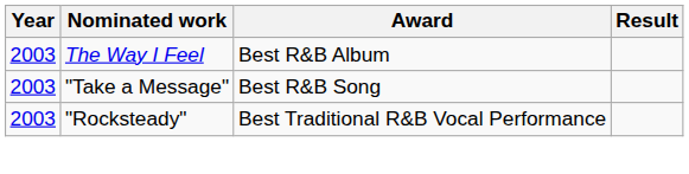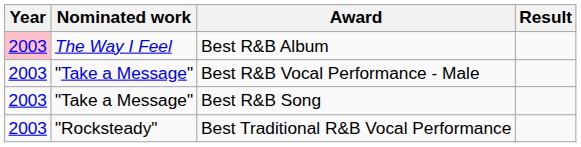 <table class="wikitable">
 <tr>
 <th>Year</th>
 <th>Nominated work</th>
 <th>Award</th>
 <th>Result</th>
 </tr>
 <tr>
-<td align=center><a href='#'>2003</a></td>
+<td align=center style="background: pink;"><a href='#'>2003</a></td>
 <td><em><a href='#'>The Way I Feel</a></em></td>
 <td>Best R&B Album</td>
+<td></td>
+</tr>
+<tr>
+<td align=center><a href='#'>2003</a></td>
+<td>"<a href='#'>Take a Message</a>"</td>
+<td>Best R&B Vocal Performance - Male</td>
 <td></td>
 </tr>
 <tr>
 <td align=center><a href='#'>2003</a></td>
 <td>"Take a Message"</td>
 <td>Best R&B Song</td>
 <td></td>
 </tr>
 <tr>
 <td align=center><a href='#'>2003</a></td>
 <td>"Rocksteady"</td>
 <td>Best Traditional R&B Vocal Performance</td>
 <td></td>
 </tr>
 </table>
